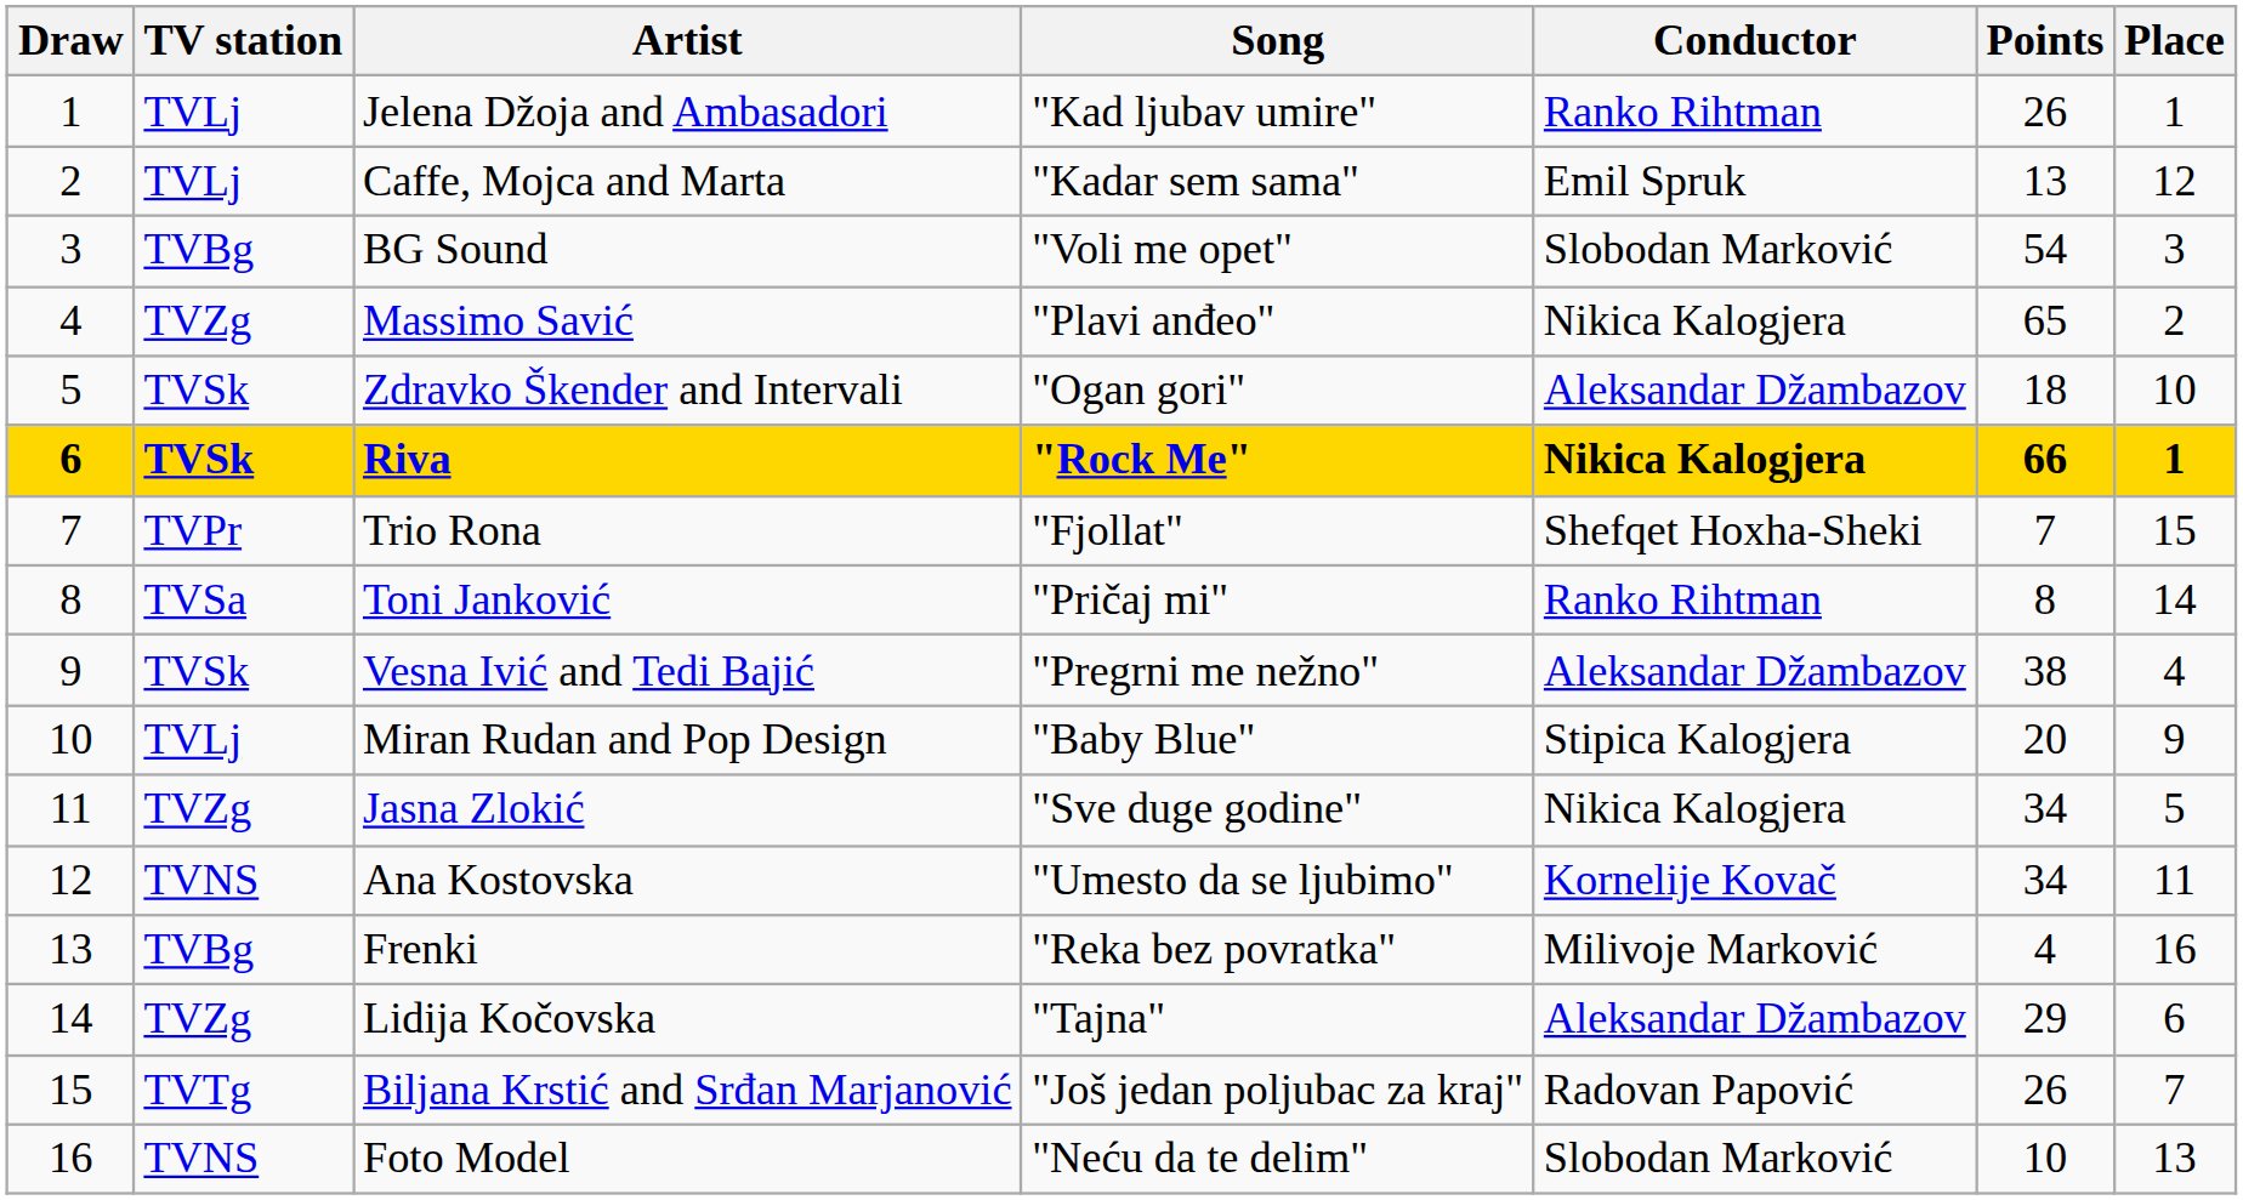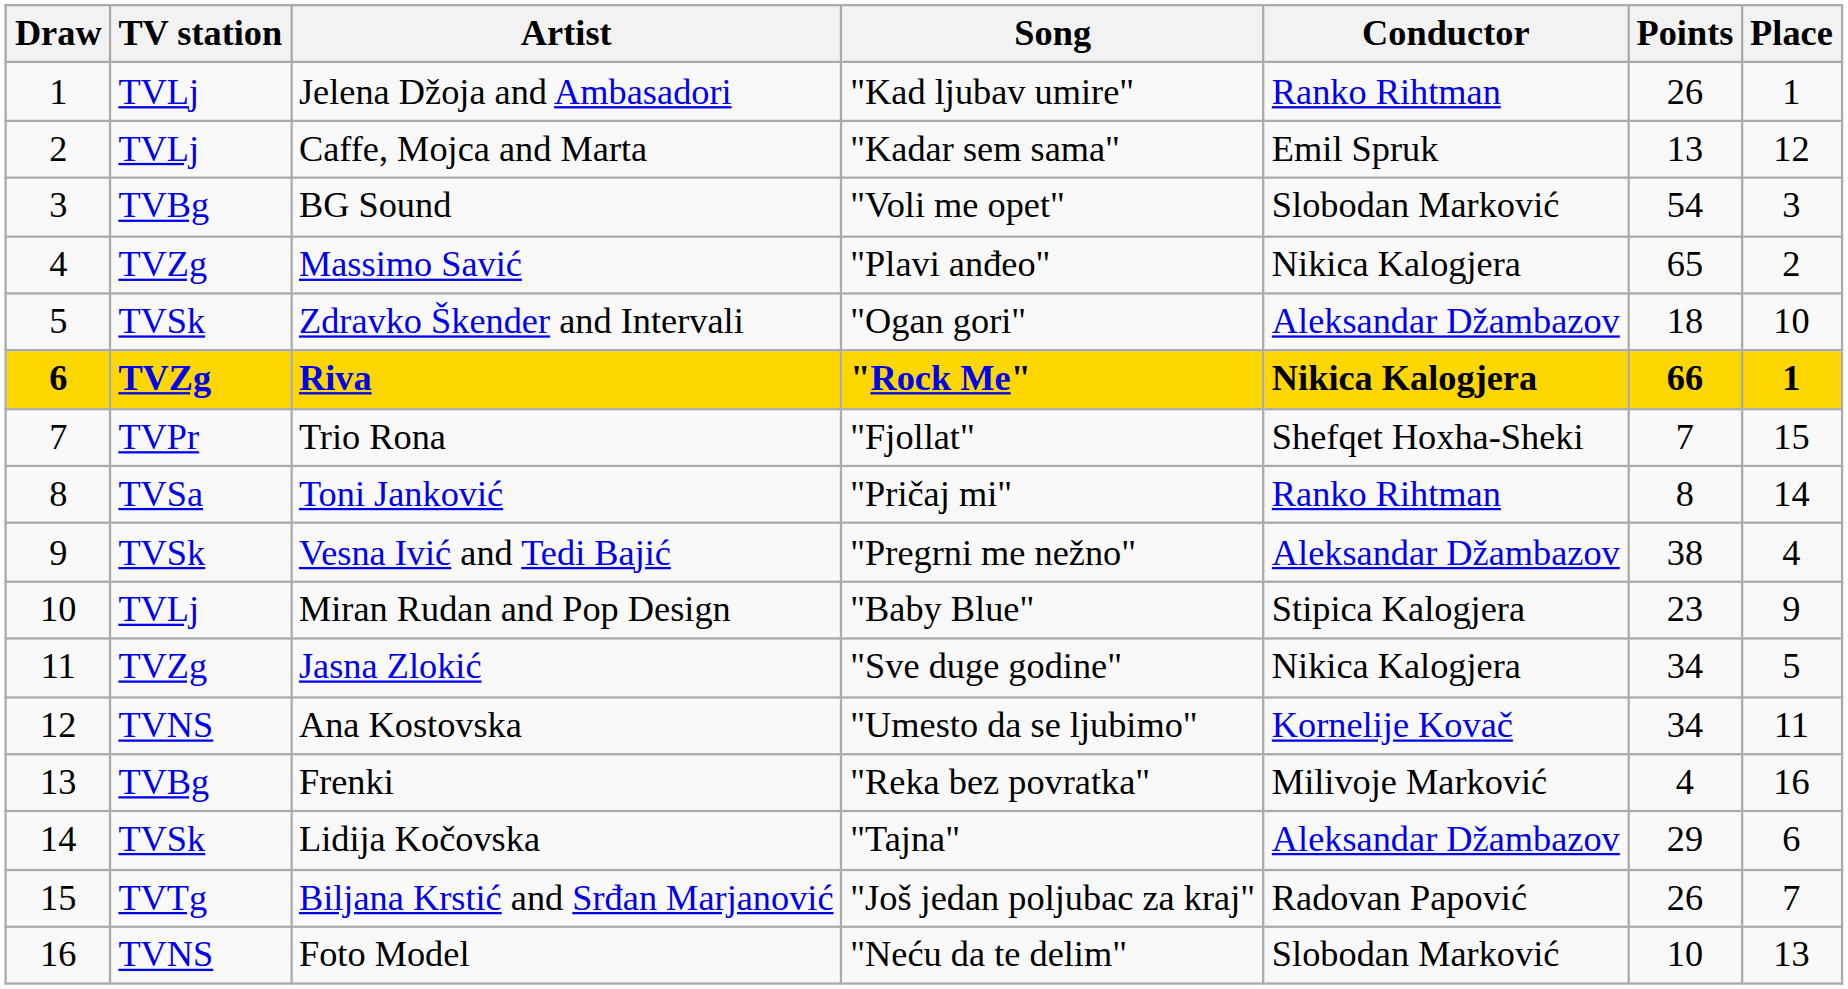 <table class="sortable wikitable" style="margin: 1em auto 1em auto; text-align:center">
 <tr>
 <th>Draw</th>
 <th>TV station</th>
 <th>Artist</th>
 <th>Song</th>
 <th>Conductor</th>
 <th>Points</th>
 <th>Place</th>
 </tr>
 <tr>
 <td>1</td>
 <td align="left"> <a href='#'>TVLj</a></td>
 <td align="left">Jelena Džoja and <a href='#'>Ambasadori</a></td>
 <td align="left">"Kad ljubav umire"</td>
 <td align="left"><a href='#'>Ranko Rihtman</a></td>
 <td>26</td>
 <td>1</td>
 </tr>
 <tr>
 <td>2</td>
 <td align="left"> <a href='#'>TVLj</a></td>
 <td align="left">Caffe, Mojca and Marta</td>
 <td align="left">"Kadar sem sama"</td>
 <td align="left">Emil Spruk</td>
 <td>13</td>
 <td>12</td>
 </tr>
 <tr>
 <td>3</td>
 <td align="left"> <a href='#'>TVBg</a></td>
 <td align="left">BG Sound</td>
 <td align="left">"Voli me opet"</td>
 <td align="left">Slobodan Marković</td>
 <td>54</td>
 <td>3</td>
 </tr>
 <tr>
 <td>4</td>
 <td align="left"> <a href='#'>TVZg</a></td>
 <td align="left"><a href='#'>Massimo Savić</a></td>
 <td align="left">"Plavi anđeo"</td>
 <td align="left">Nikica Kalogjera</td>
 <td>65</td>
 <td>2</td>
 </tr>
 <tr>
 <td>5</td>
 <td align="left"> <a href='#'>TVSk</a></td>
 <td align="left"><a href='#'>Zdravko Škender</a> and Intervali</td>
 <td align="left">"Ogan gori"</td>
 <td align="left"><a href='#'>Aleksandar Džambazov</a></td>
 <td>18</td>
 <td>10</td>
 </tr>
 <tr bgcolor="gold" style="font-weight:bold;">
 <td>6</td>
-<td align="left"> <a href='#'>TVSk</a></td>
+<td align="left"> <a href='#'>TVZg</a></td>
 <td align="left"><a href='#'>Riva</a></td>
 <td align="left">"<a href='#'>Rock Me</a>"</td>
 <td align="left">Nikica Kalogjera</td>
 <td>66</td>
 <td>1</td>
 </tr>
 <tr>
 <td>7</td>
 <td align="left"> <a href='#'>TVPr</a></td>
 <td align="left">Trio Rona </td>
 <td align="left">"Fjollat"</td>
 <td align="left">Shefqet Hoxha-Sheki</td>
 <td>7</td>
 <td>15</td>
 </tr>
 <tr>
 <td>8</td>
 <td align="left"> <a href='#'>TVSa</a></td>
 <td align="left"><a href='#'>Toni Janković</a></td>
 <td align="left">"Pričaj mi"</td>
 <td align="left"><a href='#'>Ranko Rihtman</a></td>
 <td>8</td>
 <td>14</td>
 </tr>
 <tr>
 <td>9</td>
 <td align="left"> <a href='#'>TVSk</a></td>
 <td align="left"><a href='#'>Vesna Ivić</a> and <a href='#'>Tedi Bajić</a></td>
 <td align="left">"Pregrni me nežno"</td>
 <td align="left"><a href='#'>Aleksandar Džambazov</a></td>
 <td>38</td>
 <td>4</td>
 </tr>
 <tr>
 <td>10</td>
 <td align="left"> <a href='#'>TVLj</a></td>
 <td align="left">Miran Rudan and Pop Design</td>
 <td align="left">"Baby Blue"</td>
 <td align="left">Stipica Kalogjera</td>
-<td>20</td>
+<td>23</td>
 <td>9</td>
 </tr>
 <tr>
 <td>11</td>
 <td align="left"> <a href='#'>TVZg</a></td>
 <td align="left"><a href='#'>Jasna Zlokić</a></td>
 <td align="left">"Sve duge godine"</td>
 <td align="left">Nikica Kalogjera</td>
 <td>34</td>
 <td>5</td>
 </tr>
 <tr>
 <td>12</td>
 <td align="left"> <a href='#'>TVNS</a></td>
 <td align="left">Ana Kostovska</td>
 <td align="left">"Umesto da se ljubimo"</td>
 <td align="left"><a href='#'>Kornelije Kovač</a></td>
 <td>34</td>
 <td>11</td>
 </tr>
 <tr>
 <td>13</td>
 <td align="left"> <a href='#'>TVBg</a></td>
 <td align="left">Frenki</td>
 <td align="left">"Reka bez povratka"</td>
 <td align="left">Milivoje Marković</td>
 <td>4</td>
 <td>16</td>
 </tr>
 <tr>
 <td>14</td>
-<td align="left"> <a href='#'>TVZg</a></td>
+<td align="left"> <a href='#'>TVSk</a></td>
 <td align="left">Lidija Kočovska</td>
 <td align="left">"Tajna"</td>
 <td align="left"><a href='#'>Aleksandar Džambazov</a></td>
 <td>29</td>
 <td>6</td>
 </tr>
 <tr>
 <td>15</td>
 <td align="left"> <a href='#'>TVTg</a></td>
 <td align="left"><a href='#'>Biljana Krstić</a> and <a href='#'>Srđan Marjanović</a></td>
 <td align="left">"Još jedan poljubac za kraj"</td>
 <td align="left">Radovan Papović</td>
 <td>26</td>
 <td>7</td>
 </tr>
 <tr>
 <td>16</td>
 <td align="left"> <a href='#'>TVNS</a></td>
 <td align="left">Foto Model</td>
 <td align="left">"Neću da te delim"</td>
 <td align="left">Slobodan Marković</td>
 <td>10</td>
 <td>13</td>
 </tr>
 </table>
